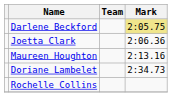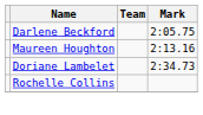 <table class=wikitable>
 <tr>
 <th></th>
 <th>Name</th>
 <th>Team</th>
 <th>Mark</th>
 </tr>
 <tr>
 <td></td>
 <td><a href='#'>Darlene Beckford</a></td>
 <td></td>
-<td style="background: khaki;">2:05.75</td>
-</tr>
-<tr>
-<td></td>
-<td><a href='#'>Joetta Clark</a></td>
-<td></td>
-<td>2:06.36</td>
+<td>2:05.75</td>
 </tr>
 <tr>
 <td></td>
 <td><a href='#'>Maureen Houghton</a></td>
 <td></td>
 <td>2:13.16</td>
 </tr>
 <tr>
 <td></td>
 <td><a href='#'>Doriane Lambelet</a></td>
 <td></td>
 <td>2:34.73</td>
 </tr>
 <tr>
 <td></td>
 <td><a href='#'>Rochelle Collins</a></td>
 <td></td>
 <td></td>
 </tr>
 <tr>
 </tr>
 </table>
